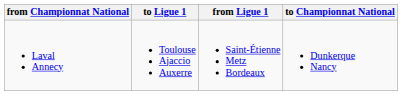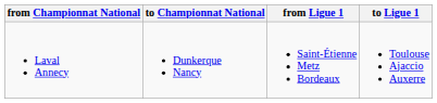 <table class="wikitable">
 <tr>
 <th> from <a href='#'>Championnat National</a></th>
+<th> to <a href='#'>Championnat National</a></th>
+<th> from <a href='#'>Ligue 1</a></th>
 <th> to <a href='#'>Ligue 1</a></th>
-<th> from <a href='#'>Ligue 1</a></th>
-<th> to <a href='#'>Championnat National</a></th>
 </tr>
 <tr>
 <td><br><ul><li><a href='#'>Laval</a></li><li><a href='#'>Annecy</a></li></ul></td>
+<td><br><ul><li><a href='#'>Dunkerque</a></li><li><a href='#'>Nancy</a></li></ul></td>
+<td><br><ul><li><a href='#'>Saint-Étienne</a></li><li><a href='#'>Metz</a></li><li><a href='#'>Bordeaux</a></li></ul></td>
 <td><br><ul><li><a href='#'>Toulouse</a></li><li><a href='#'>Ajaccio</a></li><li><a href='#'>Auxerre</a></li></ul></td>
-<td><br><ul><li><a href='#'>Saint-Étienne</a></li><li><a href='#'>Metz</a></li><li><a href='#'>Bordeaux</a></li></ul></td>
-<td><br><ul><li><a href='#'>Dunkerque</a></li><li><a href='#'>Nancy</a></li></ul></td>
 </tr>
 </table>
